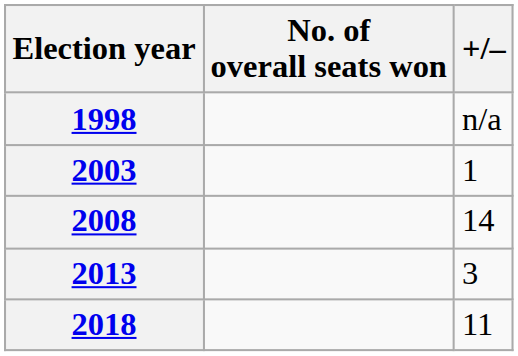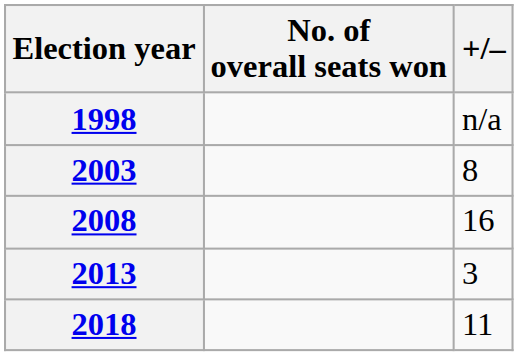 <table class=wikitable>
 <tr>
 <th>Election year</th>
 <th>No. of<br>overall seats won</th>
 <th>+/–</th>
 </tr>
 <tr>
 <th><a href='#'>1998</a></th>
 <td></td>
 <td>n/a</td>
 </tr>
 <tr>
 <th><a href='#'>2003</a></th>
 <td></td>
-<td> 1</td>
+<td> 8</td>
 </tr>
 <tr>
 <th><a href='#'>2008</a></th>
 <td></td>
-<td> 14</td>
+<td> 16</td>
 </tr>
 <tr>
 <th><a href='#'>2013</a></th>
 <td></td>
 <td> 3</td>
 </tr>
 <tr>
 <th><a href='#'>2018</a></th>
 <td></td>
 <td> 11</td>
 </tr>
 </table>
